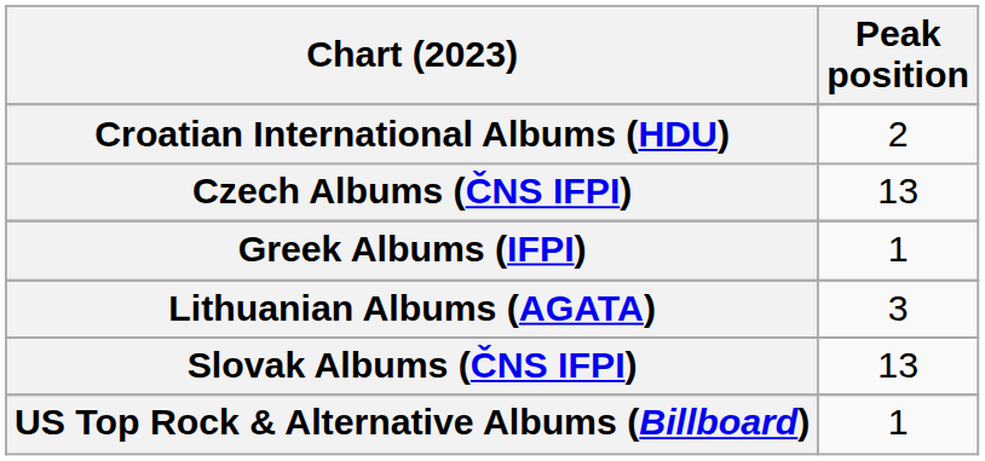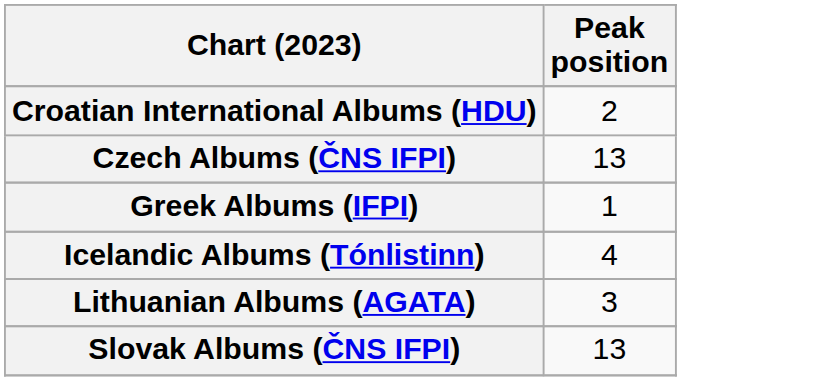 <table class="wikitable sortable plainrowheaders" style="text-align:center">
 <tr>
 <th scope="col">Chart (2023)</th>
 <th scope="col">Peak<br>position</th>
 </tr>
 <tr>
 </tr>
 <tr>
 </tr>
 <tr>
 </tr>
 <tr>
 </tr>
 <tr>
 </tr>
 <tr>
 <th scope="row">Croatian International Albums (<a href='#'>HDU</a>)</th>
 <td>2</td>
 </tr>
 <tr>
 <th scope="row">Czech Albums (<a href='#'>ČNS IFPI</a>)</th>
 <td>13</td>
 </tr>
 <tr>
 </tr>
 <tr>
 </tr>
 <tr>
 </tr>
 <tr>
 </tr>
 <tr>
 </tr>
 <tr>
 <th scope="row">Greek Albums (<a href='#'>IFPI</a>)</th>
 <td>1</td>
 </tr>
 <tr>
 </tr>
 <tr>
+<th scope="row">Icelandic Albums (<a href='#'>Tónlistinn</a>)</th>
+<td>4</td>
+</tr>
+<tr>
 </tr>
 <tr>
 </tr>
 <tr>
 <th scope="row">Lithuanian Albums (<a href='#'>AGATA</a>)</th>
 <td>3</td>
 </tr>
 <tr>
 </tr>
 <tr>
 </tr>
 <tr>
 </tr>
 <tr>
 </tr>
 <tr>
 </tr>
 <tr>
 <th scope="row">Slovak Albums (<a href='#'>ČNS IFPI</a>)</th>
 <td>13</td>
 </tr>
 <tr>
 </tr>
 <tr>
 </tr>
 <tr>
 </tr>
 <tr>
 </tr>
 <tr>
 </tr>
 <tr>
 </tr>
-<tr>
-<th scope="row">US Top Rock & Alternative Albums (<em><a href='#'>Billboard</a></em>)</th>
-<td>1</td>
-</tr>
 </table>
